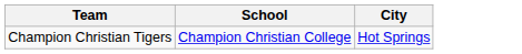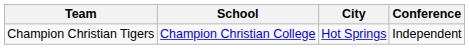 <table class="sortable wikitable">
 <tr>
 <th>Team</th>
 <th>School</th>
 <th>City</th>
+<th>Conference</th>
 </tr>
 <tr>
 <td>Champion Christian Tigers</td>
 <td><a href='#'>Champion Christian College</a></td>
 <td><a href='#'>Hot Springs</a></td>
+<td>Independent</td>
 </tr>
 </table>
